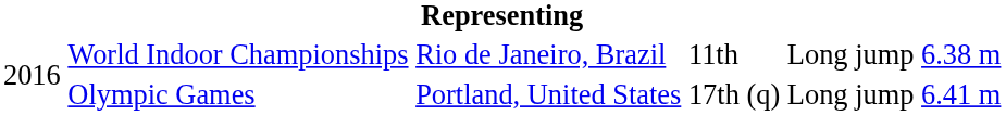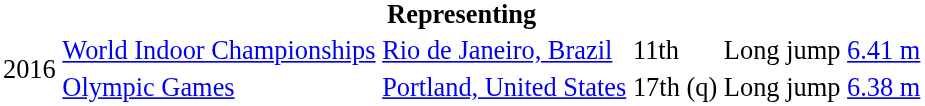 <table>
 <tr>
 <th colspan="6">Representing </th>
 </tr>
 <tr>
 <td rowspan=2>2016</td>
 <td><a href='#'>World Indoor Championships</a></td>
 <td><a href='#'>Rio de Janeiro, Brazil</a></td>
 <td>11th</td>
 <td>Long jump</td>
-<td><a href='#'>6.38 m</a></td>
+<td><a href='#'>6.41 m</a></td>
 </tr>
 <tr>
 <td><a href='#'>Olympic Games</a></td>
 <td><a href='#'>Portland, United States</a></td>
 <td>17th (q)</td>
 <td>Long jump</td>
-<td><a href='#'>6.41 m</a></td>
+<td><a href='#'>6.38 m</a></td>
 </tr>
 </table>
